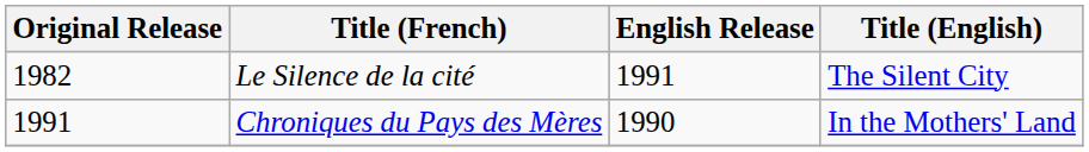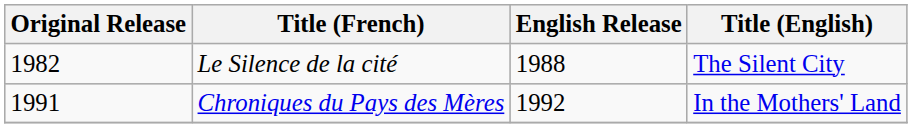 <table class="wikitable sortable">
 <tr>
 <th>Original Release</th>
 <th>Title (French)</th>
 <th>English Release</th>
 <th>Title (English)</th>
 </tr>
 <tr>
 <td>1982</td>
 <td><em>Le Silence de la cité</em></td>
-<td>1991</td>
+<td>1988</td>
 <td><a href='#'>The Silent City</a></td>
 </tr>
 <tr>
 <td>1991</td>
 <td><em><a href='#'>Chroniques du Pays des Mères</a></em></td>
-<td>1990</td>
+<td>1992</td>
 <td><a href='#'>In the Mothers' Land</a></td>
 </tr>
 <tr>
 </tr>
 </table>
